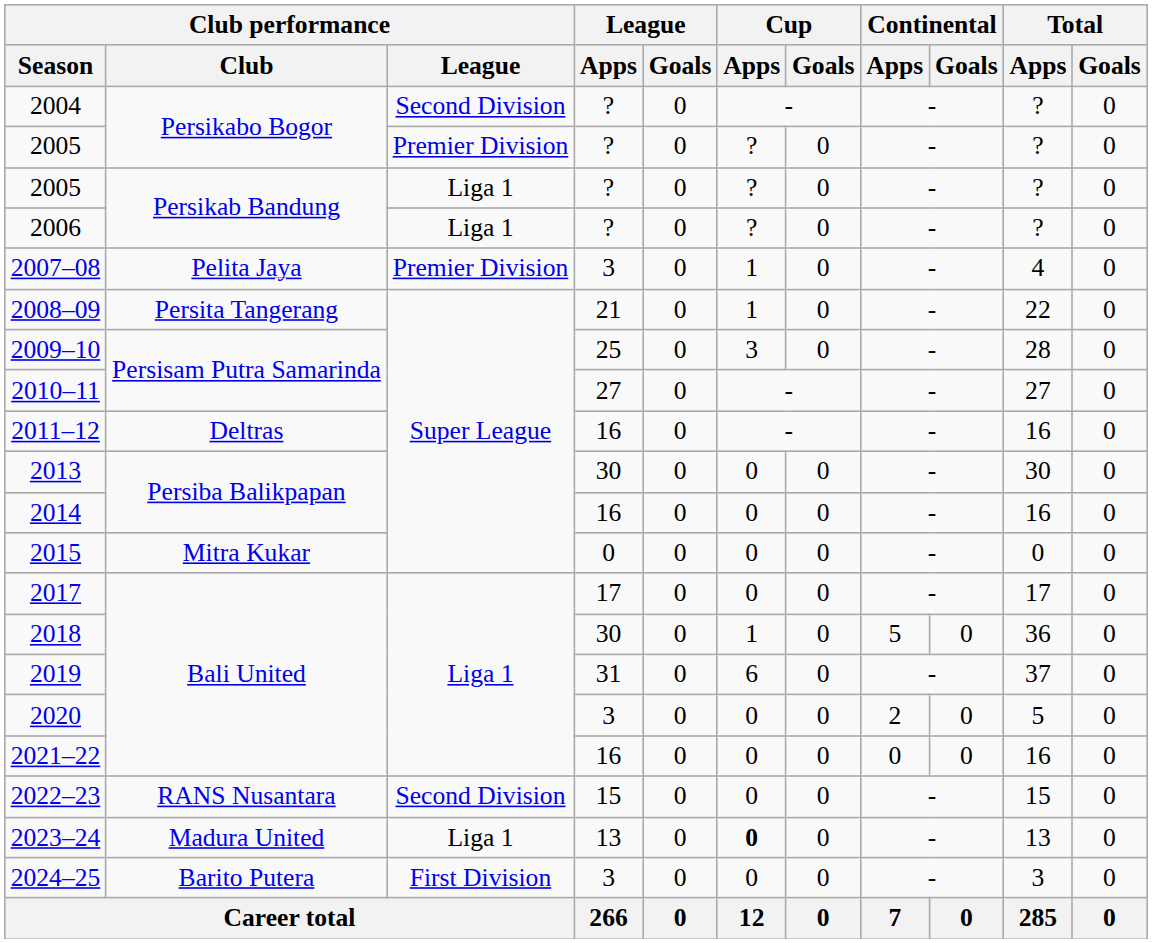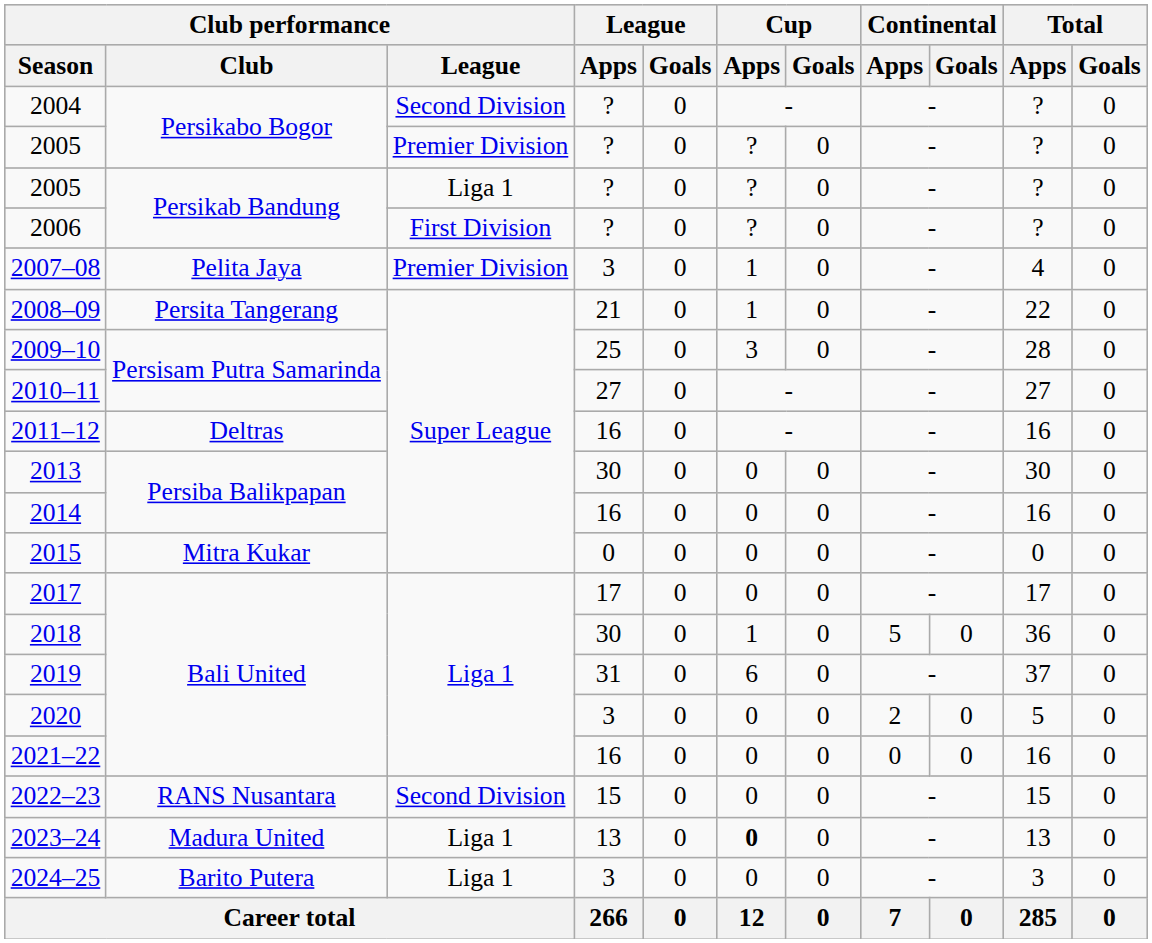 <table class="wikitable" style="text-align:center;">
 <tr>
 <th colspan=3>Club performance</th>
 <th colspan=2>League</th>
 <th colspan=2>Cup</th>
 <th colspan=2>Continental</th>
 <th colspan=2>Total</th>
 </tr>
 <tr>
 <th>Season</th>
 <th>Club</th>
 <th>League</th>
 <th>Apps</th>
 <th>Goals</th>
 <th>Apps</th>
 <th>Goals</th>
 <th>Apps</th>
 <th>Goals</th>
 <th>Apps</th>
 <th>Goals</th>
 </tr>
 <tr>
 <td>2004</td>
 <td rowspan="2"><a href='#'>Persikabo Bogor</a></td>
 <td><a href='#'>Second Division</a></td>
 <td>?</td>
 <td>0</td>
 <td colspan="2">-</td>
 <td colspan="2">-</td>
 <td>?</td>
 <td>0</td>
 </tr>
 <tr>
 <td>2005</td>
 <td><a href='#'>Premier Division</a></td>
 <td>?</td>
 <td>0</td>
 <td>?</td>
 <td>0</td>
 <td colspan="2">-</td>
 <td>?</td>
 <td>0</td>
 </tr>
 <tr>
 <td>2005</td>
 <td rowspan="2"><a href='#'>Persikab Bandung</a></td>
 <td rowspan="1">Liga 1</td>
 <td>?</td>
 <td>0</td>
 <td>?</td>
 <td>0</td>
 <td colspan="2">-</td>
 <td>?</td>
 <td>0</td>
 </tr>
 <tr>
 <td>2006</td>
-<td rowspan="1">Liga 1</td>
+<td><a href='#'>First Division</a></td>
 <td>?</td>
 <td>0</td>
 <td>?</td>
 <td>0</td>
 <td colspan="2">-</td>
 <td>?</td>
 <td>0</td>
 </tr>
 <tr>
 <td><a href='#'>2007–08</a></td>
 <td><a href='#'>Pelita Jaya</a></td>
 <td><a href='#'>Premier Division</a></td>
 <td>3</td>
 <td>0</td>
 <td>1</td>
 <td>0</td>
 <td colspan="2">-</td>
 <td>4</td>
 <td>0</td>
 </tr>
 <tr>
 <td><a href='#'>2008–09</a></td>
 <td><a href='#'>Persita Tangerang</a></td>
 <td rowspan="7"><a href='#'>Super League</a></td>
 <td>21</td>
 <td>0</td>
 <td>1</td>
 <td>0</td>
 <td colspan="2">-</td>
 <td>22</td>
 <td>0</td>
 </tr>
 <tr>
 <td><a href='#'>2009–10</a></td>
 <td rowspan="2"><a href='#'>Persisam Putra Samarinda</a></td>
 <td>25</td>
 <td>0</td>
 <td>3</td>
 <td>0</td>
 <td colspan="2">-</td>
 <td>28</td>
 <td>0</td>
 </tr>
 <tr>
 <td><a href='#'>2010–11</a></td>
 <td>27</td>
 <td>0</td>
 <td colspan="2">-</td>
 <td colspan="2">-</td>
 <td>27</td>
 <td>0</td>
 </tr>
 <tr>
 <td><a href='#'>2011–12</a></td>
 <td><a href='#'>Deltras</a></td>
 <td>16</td>
 <td>0</td>
 <td colspan="2">-</td>
 <td colspan="2">-</td>
 <td>16</td>
 <td>0</td>
 </tr>
 <tr>
 <td><a href='#'>2013</a></td>
 <td rowspan="2"><a href='#'>Persiba Balikpapan</a></td>
 <td>30</td>
 <td>0</td>
 <td>0</td>
 <td>0</td>
 <td colspan="2">-</td>
 <td>30</td>
 <td>0</td>
 </tr>
 <tr>
 <td><a href='#'>2014</a></td>
 <td>16</td>
 <td>0</td>
 <td>0</td>
 <td>0</td>
 <td colspan="2">-</td>
 <td>16</td>
 <td>0</td>
 </tr>
 <tr>
 <td><a href='#'>2015</a></td>
 <td><a href='#'>Mitra Kukar</a></td>
 <td>0</td>
 <td>0</td>
 <td>0</td>
 <td>0</td>
 <td colspan="2">-</td>
 <td>0</td>
 <td>0</td>
 </tr>
 <tr>
 <td><a href='#'>2017</a></td>
 <td rowspan="5"><a href='#'>Bali United</a></td>
 <td rowspan="5"><a href='#'>Liga 1</a></td>
 <td>17</td>
 <td>0</td>
 <td>0</td>
 <td>0</td>
 <td colspan="2">-</td>
 <td>17</td>
 <td>0</td>
 </tr>
 <tr>
 <td><a href='#'>2018</a></td>
 <td>30</td>
 <td>0</td>
 <td>1</td>
 <td>0</td>
 <td>5</td>
 <td>0</td>
 <td>36</td>
 <td>0</td>
 </tr>
 <tr>
 <td><a href='#'>2019</a></td>
 <td>31</td>
 <td>0</td>
 <td>6</td>
 <td>0</td>
 <td colspan="2">-</td>
 <td>37</td>
 <td>0</td>
 </tr>
 <tr>
 <td><a href='#'>2020</a></td>
 <td>3</td>
 <td>0</td>
 <td>0</td>
 <td>0</td>
 <td>2</td>
 <td>0</td>
 <td>5</td>
 <td>0</td>
 </tr>
 <tr>
 <td><a href='#'>2021–22</a></td>
 <td>16</td>
 <td>0</td>
 <td>0</td>
 <td>0</td>
 <td>0</td>
 <td>0</td>
 <td>16</td>
 <td>0</td>
 </tr>
 <tr>
 <td><a href='#'>2022–23</a></td>
 <td rowspan="1"><a href='#'>RANS Nusantara</a></td>
 <td><a href='#'>Second Division</a></td>
 <td>15</td>
 <td>0</td>
 <td>0</td>
 <td>0</td>
 <td colspan="2">-</td>
 <td>15</td>
 <td>0</td>
 </tr>
 <tr>
 <td><a href='#'>2023–24</a></td>
 <td rowspan="1"><a href='#'>Madura United</a></td>
 <td rowspan="1">Liga 1</td>
 <td>13</td>
 <td>0</td>
 <td><strong>0</strong></td>
 <td>0</td>
 <td colspan="2">-</td>
 <td>13</td>
 <td>0</td>
 </tr>
 <tr>
 <td><a href='#'>2024–25</a></td>
 <td rowspan="1"><a href='#'>Barito Putera</a></td>
-<td><a href='#'>First Division</a></td>
+<td rowspan="1">Liga 1</td>
 <td>3</td>
 <td>0</td>
 <td>0</td>
 <td>0</td>
 <td colspan="2">-</td>
 <td>3</td>
 <td>0</td>
 </tr>
 <tr>
 <th colspan=3>Career total</th>
 <th>266</th>
 <th>0</th>
 <th>12</th>
 <th>0</th>
 <th>7</th>
 <th>0</th>
 <th>285</th>
 <th>0</th>
 </tr>
 </table>
